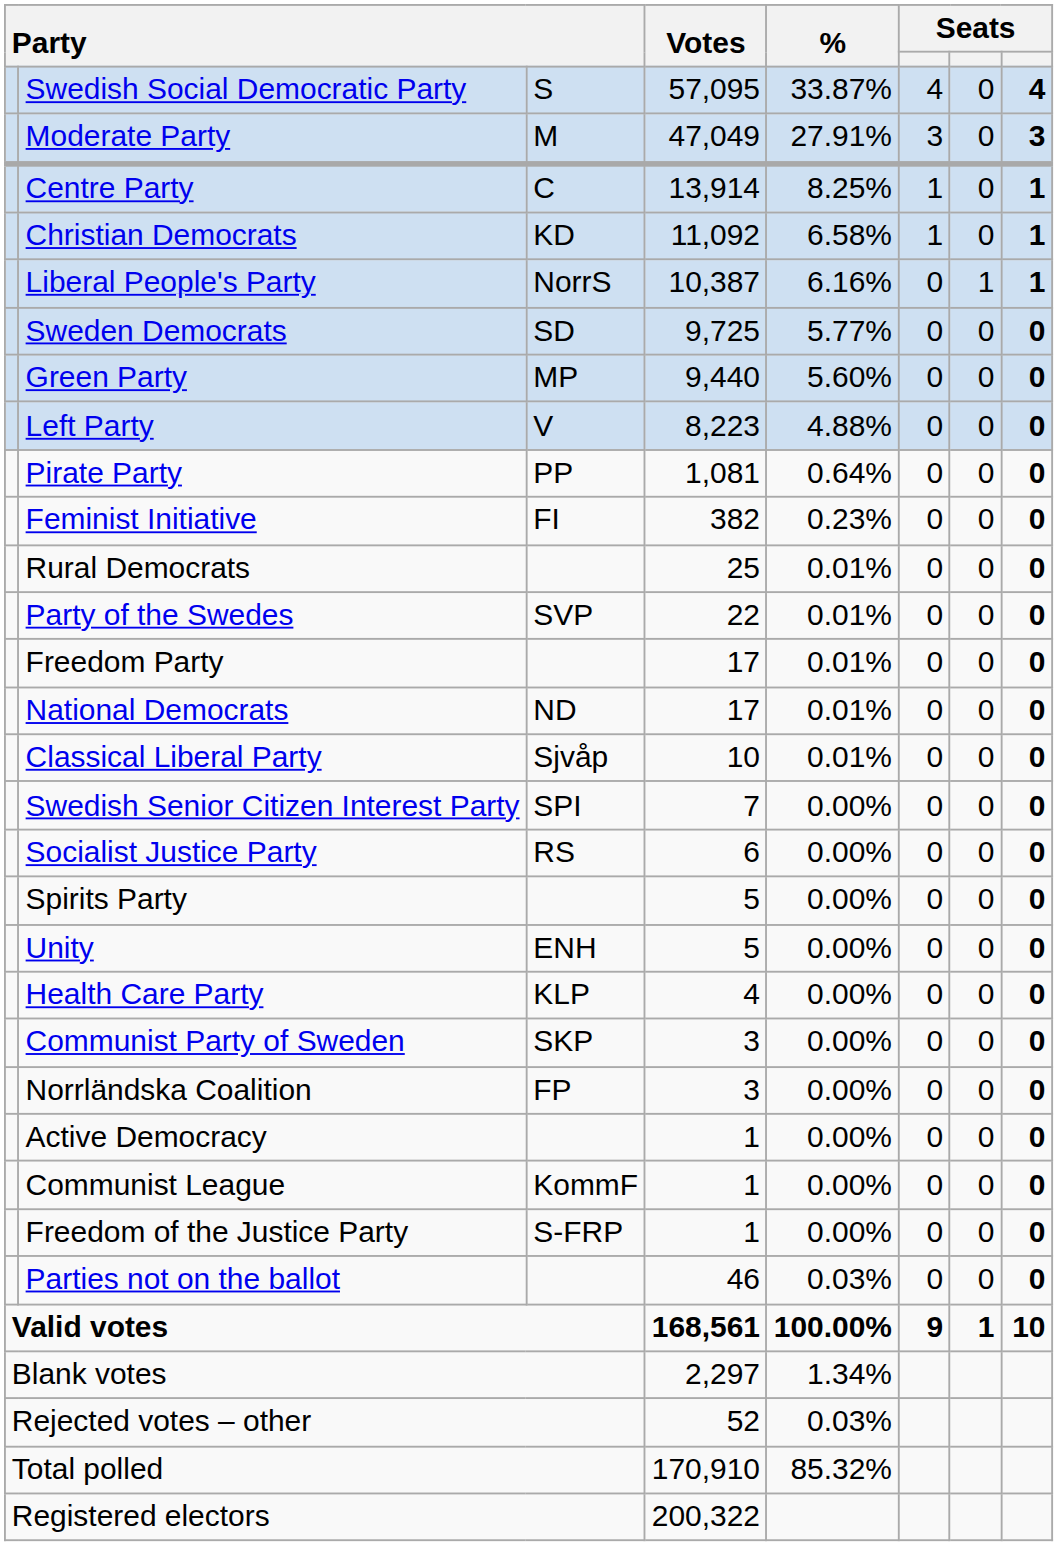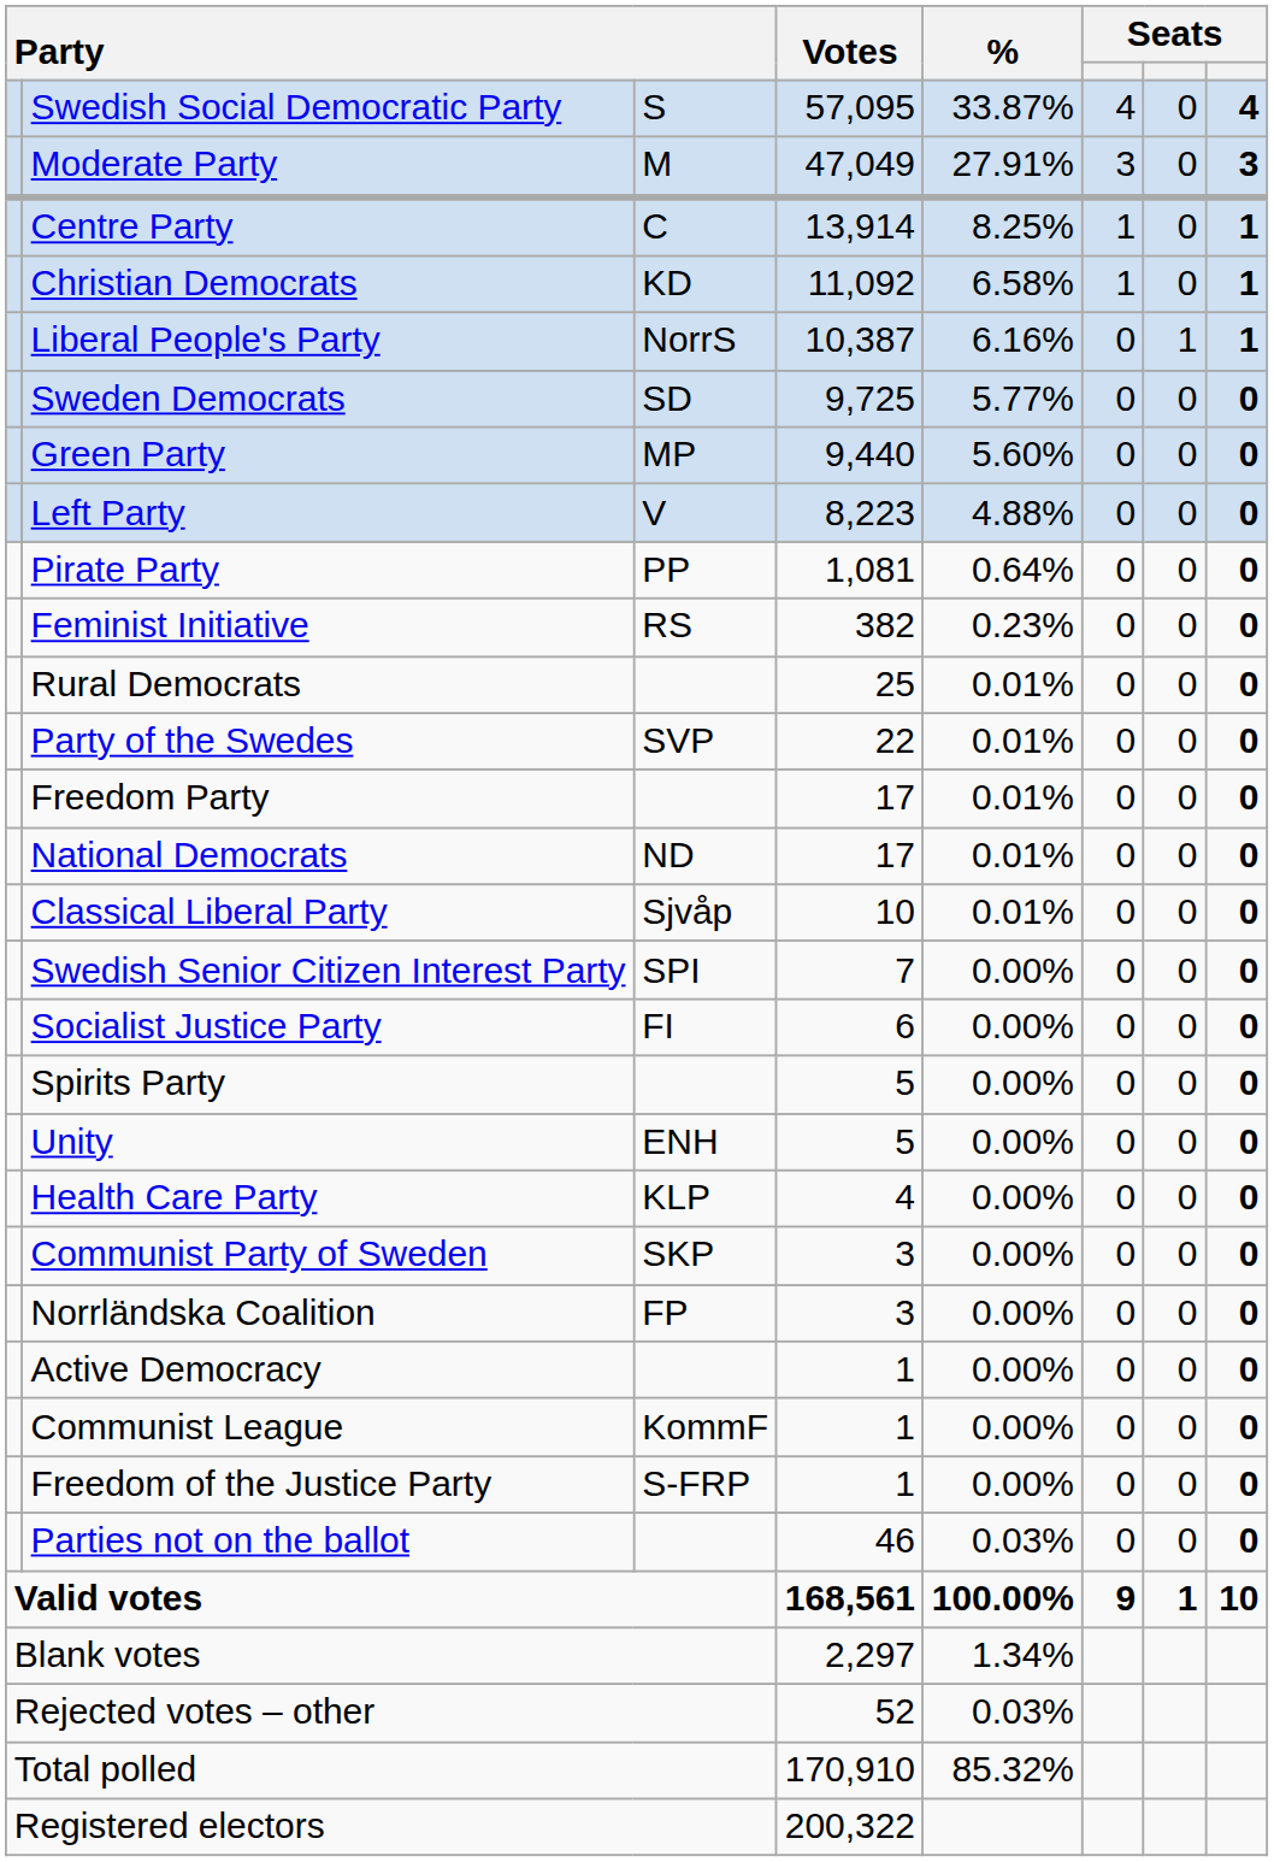 <table class="wikitable" border="1" style="text-align:right;">
 <tr>
 <th style="text-align:left;" valign=bottom rowspan=2 colspan=3>Party</th>
 <th align=center valign=bottom rowspan=2 width="50">Votes</th>
 <th align=center valign=bottom rowspan=2 width="50">%</th>
 <th colspan=3>Seats</th>
 </tr>
 <tr>
 <th align=center valign=bottom width="20"><small></small></th>
 <th align=center valign=bottom width="20"><small><a href='#'></a></small></th>
 <th align=center valign=bottom width="20"><small></small></th>
 </tr>
 <tr style="background:#CEE0F2;">
 <td></td>
 <td align=left style="white-space: nowrap;"><a href='#'>Swedish Social Democratic Party</a></td>
 <td align=left>S</td>
 <td>57,095</td>
 <td>33.87%</td>
 <td>4</td>
 <td>0</td>
 <td><strong>4</strong></td>
 </tr>
 <tr style="background:#CEE0F2;">
 <td></td>
 <td align=left><a href='#'>Moderate Party</a></td>
 <td align=left>M</td>
 <td>47,049</td>
 <td>27.91%</td>
 <td>3</td>
 <td>0</td>
 <td><strong>3</strong></td>
 </tr>
 <tr style="background:#CEE0F2; border-top:3px solid darkgray;">
 <td></td>
 <td align=left><a href='#'>Centre Party</a></td>
 <td align=left>C</td>
 <td>13,914</td>
 <td>8.25%</td>
 <td>1</td>
 <td>0</td>
 <td><strong>1</strong></td>
 </tr>
 <tr style="background:#CEE0F2;">
 <td></td>
 <td align=left><a href='#'>Christian Democrats</a></td>
 <td align=left>KD</td>
 <td>11,092</td>
 <td>6.58%</td>
 <td>1</td>
 <td>0</td>
 <td><strong>1</strong></td>
 </tr>
 <tr style="background:#CEE0F2;">
 <td></td>
 <td align=left><a href='#'>Liberal People's Party</a></td>
 <td align=left>NorrS</td>
 <td>10,387</td>
 <td>6.16%</td>
 <td>0</td>
 <td>1</td>
 <td><strong>1</strong></td>
 </tr>
 <tr style="background:#CEE0F2;">
 <td></td>
 <td align=left><a href='#'>Sweden Democrats</a></td>
 <td align=left>SD</td>
 <td>9,725</td>
 <td>5.77%</td>
 <td>0</td>
 <td>0</td>
 <td><strong>0</strong></td>
 </tr>
 <tr style="background:#CEE0F2;">
 <td></td>
 <td align=left><a href='#'>Green Party</a></td>
 <td align=left>MP</td>
 <td>9,440</td>
 <td>5.60%</td>
 <td>0</td>
 <td>0</td>
 <td><strong>0</strong></td>
 </tr>
 <tr style="background:#CEE0F2;">
 <td></td>
 <td align=left><a href='#'>Left Party</a></td>
 <td align=left>V</td>
 <td>8,223</td>
 <td>4.88%</td>
 <td>0</td>
 <td>0</td>
 <td><strong>0</strong></td>
 </tr>
 <tr>
 <td></td>
 <td align=left><a href='#'>Pirate Party</a></td>
 <td align=left>PP</td>
 <td>1,081</td>
 <td>0.64%</td>
 <td>0</td>
 <td>0</td>
 <td><strong>0</strong></td>
 </tr>
 <tr>
 <td></td>
 <td align=left><a href='#'>Feminist Initiative</a></td>
-<td align=left>FI</td>
+<td align=left>RS</td>
 <td>382</td>
 <td>0.23%</td>
 <td>0</td>
 <td>0</td>
 <td><strong>0</strong></td>
 </tr>
 <tr>
 <td></td>
 <td align=left>Rural Democrats</td>
 <td></td>
 <td>25</td>
 <td>0.01%</td>
 <td>0</td>
 <td>0</td>
 <td><strong>0</strong></td>
 </tr>
 <tr>
 <td></td>
 <td align=left><a href='#'>Party of the Swedes</a></td>
 <td align=left>SVP</td>
 <td>22</td>
 <td>0.01%</td>
 <td>0</td>
 <td>0</td>
 <td><strong>0</strong></td>
 </tr>
 <tr>
 <td></td>
 <td align=left>Freedom Party</td>
 <td></td>
 <td>17</td>
 <td>0.01%</td>
 <td>0</td>
 <td>0</td>
 <td><strong>0</strong></td>
 </tr>
 <tr>
 <td></td>
 <td align=left><a href='#'>National Democrats</a></td>
 <td align=left>ND</td>
 <td>17</td>
 <td>0.01%</td>
 <td>0</td>
 <td>0</td>
 <td><strong>0</strong></td>
 </tr>
 <tr>
 <td></td>
 <td align=left><a href='#'>Classical Liberal Party</a></td>
 <td align=left>Sjvåp</td>
 <td>10</td>
 <td>0.01%</td>
 <td>0</td>
 <td>0</td>
 <td><strong>0</strong></td>
 </tr>
 <tr>
 <td></td>
 <td align=left><a href='#'>Swedish Senior Citizen Interest Party</a></td>
 <td align=left>SPI</td>
 <td>7</td>
 <td>0.00%</td>
 <td>0</td>
 <td>0</td>
 <td><strong>0</strong></td>
 </tr>
 <tr>
 <td></td>
 <td align=left><a href='#'>Socialist Justice Party</a></td>
-<td align=left>RS</td>
+<td align=left>FI</td>
 <td>6</td>
 <td>0.00%</td>
 <td>0</td>
 <td>0</td>
 <td><strong>0</strong></td>
 </tr>
 <tr>
 <td></td>
 <td align=left>Spirits Party</td>
 <td></td>
 <td>5</td>
 <td>0.00%</td>
 <td>0</td>
 <td>0</td>
 <td><strong>0</strong></td>
 </tr>
 <tr>
 <td></td>
 <td align=left><a href='#'>Unity</a></td>
 <td align=left>ENH</td>
 <td>5</td>
 <td>0.00%</td>
 <td>0</td>
 <td>0</td>
 <td><strong>0</strong></td>
 </tr>
 <tr>
 <td></td>
 <td align=left><a href='#'>Health Care Party</a></td>
 <td align=left>KLP</td>
 <td>4</td>
 <td>0.00%</td>
 <td>0</td>
 <td>0</td>
 <td><strong>0</strong></td>
 </tr>
 <tr>
 <td></td>
 <td align=left><a href='#'>Communist Party of Sweden</a></td>
 <td align=left>SKP</td>
 <td>3</td>
 <td>0.00%</td>
 <td>0</td>
 <td>0</td>
 <td><strong>0</strong></td>
 </tr>
 <tr>
 <td></td>
 <td align=left>Norrländska Coalition</td>
 <td align=left>FP</td>
 <td>3</td>
 <td>0.00%</td>
 <td>0</td>
 <td>0</td>
 <td><strong>0</strong></td>
 </tr>
 <tr>
 <td></td>
 <td align=left>Active Democracy</td>
 <td></td>
 <td>1</td>
 <td>0.00%</td>
 <td>0</td>
 <td>0</td>
 <td><strong>0</strong></td>
 </tr>
 <tr>
 <td></td>
 <td align=left>Communist League</td>
 <td align=left>KommF</td>
 <td>1</td>
 <td>0.00%</td>
 <td>0</td>
 <td>0</td>
 <td><strong>0</strong></td>
 </tr>
 <tr>
 <td></td>
 <td align=left>Freedom of the Justice Party</td>
 <td align=left>S-FRP</td>
 <td>1</td>
 <td>0.00%</td>
 <td>0</td>
 <td>0</td>
 <td><strong>0</strong></td>
 </tr>
 <tr>
 <td></td>
 <td align=left><a href='#'>Parties not on the ballot</a></td>
 <td></td>
 <td>46</td>
 <td>0.03%</td>
 <td>0</td>
 <td>0</td>
 <td><strong>0</strong></td>
 </tr>
 <tr style="font-weight:bold">
 <td align=left colspan=3>Valid votes</td>
 <td>168,561</td>
 <td>100.00%</td>
 <td>9</td>
 <td>1</td>
 <td>10</td>
 </tr>
 <tr>
 <td align=left colspan=3>Blank votes</td>
 <td>2,297</td>
 <td>1.34%</td>
 <td></td>
 <td></td>
 <td></td>
 </tr>
 <tr>
 <td align=left colspan=3>Rejected votes – other</td>
 <td>52</td>
 <td>0.03%</td>
 <td></td>
 <td></td>
 <td></td>
 </tr>
 <tr>
 <td align=left colspan=3>Total polled</td>
 <td>170,910</td>
 <td>85.32%</td>
 <td></td>
 <td></td>
 <td></td>
 </tr>
 <tr>
 <td align=left colspan=3>Registered electors</td>
 <td>200,322</td>
 <td></td>
 <td></td>
 <td></td>
 <td></td>
 </tr>
 </table>
